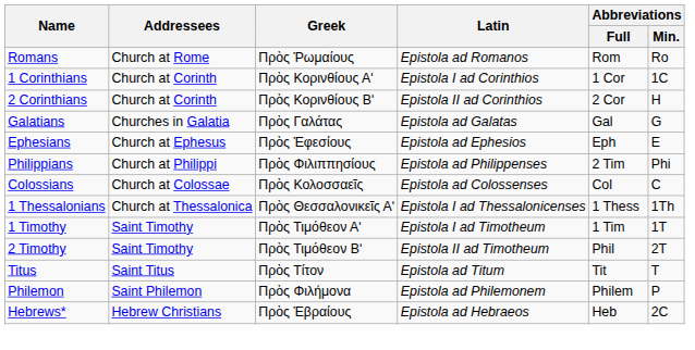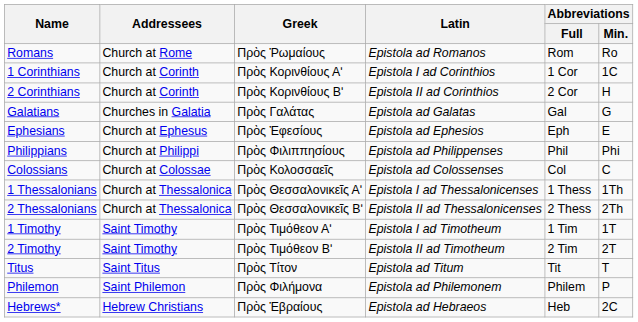 <table class="wikitable sortable">
 <tr>
 <th rowspan=2>Name</th>
 <th rowspan=2>Addressees</th>
 <th rowspan=2>Greek</th>
 <th rowspan=2>Latin</th>
 <th colspan="2">Abbreviations</th>
 </tr>
 <tr>
 <th>Full</th>
 <th>Min.</th>
 </tr>
 <tr>
 <td><a href='#'>Romans</a></td>
 <td>Church at <a href='#'>Rome</a></td>
 <td>Πρὸς Ῥωμαίους</td>
 <td><em>Epistola ad Romanos</em></td>
 <td>Rom</td>
 <td>Ro</td>
 </tr>
 <tr>
 <td><a href='#'>1 Corinthians</a></td>
 <td>Church at <a href='#'>Corinth</a></td>
 <td>Πρὸς Κορινθίους Αʹ</td>
 <td><em>Epistola I ad Corinthios</em></td>
 <td>1 Cor</td>
 <td>1C</td>
 </tr>
 <tr>
 <td><a href='#'>2 Corinthians</a></td>
 <td>Church at <a href='#'>Corinth</a></td>
 <td>Πρὸς Κορινθίους Βʹ</td>
 <td><em>Epistola II ad Corinthios</em></td>
 <td>2 Cor</td>
 <td>H</td>
 </tr>
 <tr>
 <td><a href='#'>Galatians</a></td>
 <td>Churches in <a href='#'>Galatia</a></td>
 <td>Πρὸς Γαλάτας</td>
 <td><em>Epistola ad Galatas</em></td>
 <td>Gal</td>
 <td>G</td>
 </tr>
 <tr>
 <td><a href='#'>Ephesians</a></td>
 <td>Church at <a href='#'>Ephesus</a></td>
 <td>Πρὸς Ἐφεσίους</td>
 <td><em>Epistola ad Ephesios</em></td>
 <td>Eph</td>
 <td>E</td>
 </tr>
 <tr>
 <td><a href='#'>Philippians</a></td>
 <td>Church at <a href='#'>Philippi</a></td>
 <td>Πρὸς Φιλιππησίους</td>
 <td><em>Epistola ad Philippenses</em></td>
-<td>2 Tim</td>
+<td>Phil</td>
 <td>Phi</td>
 </tr>
 <tr>
 <td><a href='#'>Colossians</a></td>
 <td>Church at <a href='#'>Colossae</a></td>
 <td>Πρὸς Κολοσσαεῖς</td>
 <td><em>Epistola ad Colossenses</em></td>
 <td>Col</td>
 <td>C</td>
 </tr>
 <tr>
 <td><a href='#'>1 Thessalonians</a></td>
 <td>Church at <a href='#'>Thessalonica</a></td>
 <td>Πρὸς Θεσσαλονικεῖς Αʹ</td>
 <td><em>Epistola I ad Thessalonicenses</em></td>
 <td>1 Thess</td>
 <td>1Th</td>
 </tr>
 <tr>
+<td><a href='#'>2 Thessalonians</a></td>
+<td>Church at <a href='#'>Thessalonica</a></td>
+<td>Πρὸς Θεσσαλονικεῖς Βʹ</td>
+<td><em>Epistola II ad Thessalonicenses</em></td>
+<td>2 Thess</td>
+<td>2Th</td>
+</tr>
+<tr>
 <td><a href='#'>1 Timothy</a></td>
 <td><a href='#'>Saint Timothy</a></td>
 <td>Πρὸς Τιμόθεον Αʹ</td>
 <td><em>Epistola I ad Timotheum</em></td>
 <td>1 Tim</td>
 <td>1T</td>
 </tr>
 <tr>
 <td><a href='#'>2 Timothy</a></td>
 <td><a href='#'>Saint Timothy</a></td>
 <td>Πρὸς Τιμόθεον Βʹ</td>
 <td><em>Epistola II ad Timotheum</em></td>
-<td>Phil</td>
+<td>2 Tim</td>
 <td>2T</td>
 </tr>
 <tr>
 <td><a href='#'>Titus</a></td>
 <td><a href='#'>Saint Titus</a></td>
 <td>Πρὸς Τίτον</td>
 <td><em>Epistola ad Titum</em></td>
 <td>Tit</td>
 <td>T</td>
 </tr>
 <tr>
 <td><a href='#'>Philemon</a></td>
 <td><a href='#'>Saint Philemon</a></td>
 <td>Πρὸς Φιλήμονα</td>
 <td><em>Epistola ad Philemonem</em></td>
 <td>Philem</td>
 <td>P</td>
 </tr>
 <tr>
 <td><a href='#'>Hebrews*</a></td>
 <td><a href='#'>Hebrew Christians</a></td>
 <td>Πρὸς Ἑβραίους</td>
 <td><em>Epistola ad Hebraeos</em></td>
 <td>Heb</td>
 <td>2C</td>
 </tr>
 </table>
